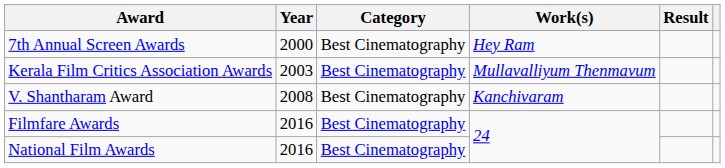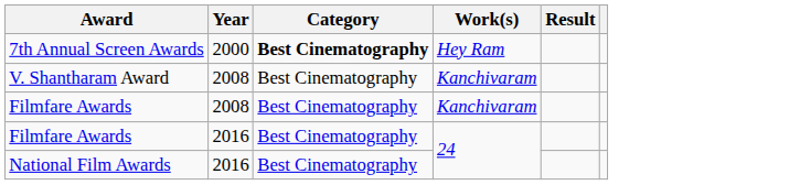 <table class="wikitable" style="margin-right: 0;">
 <tr>
 <th>Award</th>
 <th>Year</th>
 <th>Category</th>
 <th>Work(s)</th>
 <th>Result</th>
 <th></th>
 </tr>
 <tr>
 <td><a href='#'>7th Annual Screen Awards</a></td>
 <td>2000</td>
-<td>Best Cinematography</td>
+<td><strong>Best Cinematography</strong></td>
 <td><em><a href='#'>Hey Ram</a></em></td>
-<td></td>
-<td></td>
-</tr>
-<tr>
-<td><a href='#'>Kerala Film Critics Association Awards</a></td>
-<td>2003</td>
-<td><a href='#'>Best Cinematography</a></td>
-<td><em><a href='#'>Mullavalliyum Thenmavum</a></em></td>
 <td></td>
 <td></td>
 </tr>
 <tr>
 <td><a href='#'>V. Shantharam</a> Award</td>
 <td>2008</td>
 <td>Best Cinematography</td>
+<td><em><a href='#'>Kanchivaram</a></em></td>
+<td></td>
+<td></td>
+</tr>
+<tr>
+<td><a href='#'>Filmfare Awards</a></td>
+<td>2008</td>
+<td><a href='#'>Best Cinematography</a></td>
 <td><em><a href='#'>Kanchivaram</a></em></td>
 <td></td>
 <td></td>
 </tr>
 <tr>
 <td><a href='#'>Filmfare Awards</a></td>
 <td>2016</td>
 <td><a href='#'>Best Cinematography</a></td>
 <td rowspan="2"><a href='#'><em>24</em></a></td>
 <td></td>
 <td></td>
 </tr>
 <tr>
 <td><a href='#'>National Film Awards</a></td>
 <td>2016</td>
 <td><a href='#'>Best Cinematography</a></td>
 <td></td>
 <td></td>
 </tr>
 </table>
